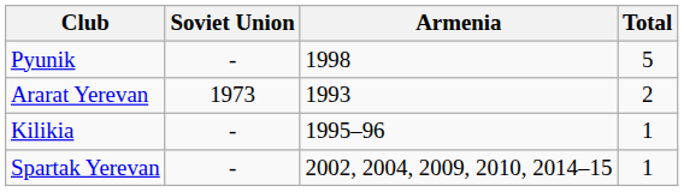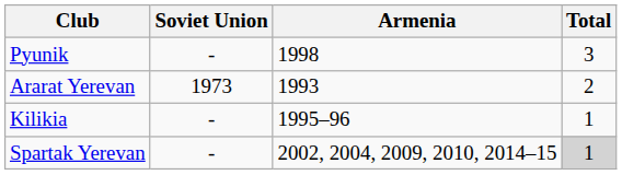 <table class="wikitable sortable">
 <tr>
 <th>Club</th>
 <th>Soviet Union</th>
 <th>Armenia</th>
 <th>Total</th>
 </tr>
 <tr>
 <td><a href='#'>Pyunik</a></td>
 <td style="text-align:center">-</td>
 <td>1998</td>
-<td style="text-align:center">5</td>
+<td style="text-align:center">3</td>
 </tr>
 <tr>
 <td><a href='#'>Ararat Yerevan</a></td>
 <td style="text-align:center">1973</td>
 <td>1993</td>
 <td style="text-align:center">2</td>
 </tr>
 <tr>
 <td><a href='#'>Kilikia</a></td>
 <td style="text-align:center">-</td>
 <td>1995–96</td>
 <td style="text-align:center">1</td>
 </tr>
 <tr>
 <td><a href='#'>Spartak Yerevan</a></td>
 <td style="text-align:center">-</td>
 <td>2002, 2004, 2009, 2010, 2014–15</td>
-<td style="text-align:center">1</td>
+<td style="background: lightgrey; text-align:center">1</td>
 </tr>
 </table>
